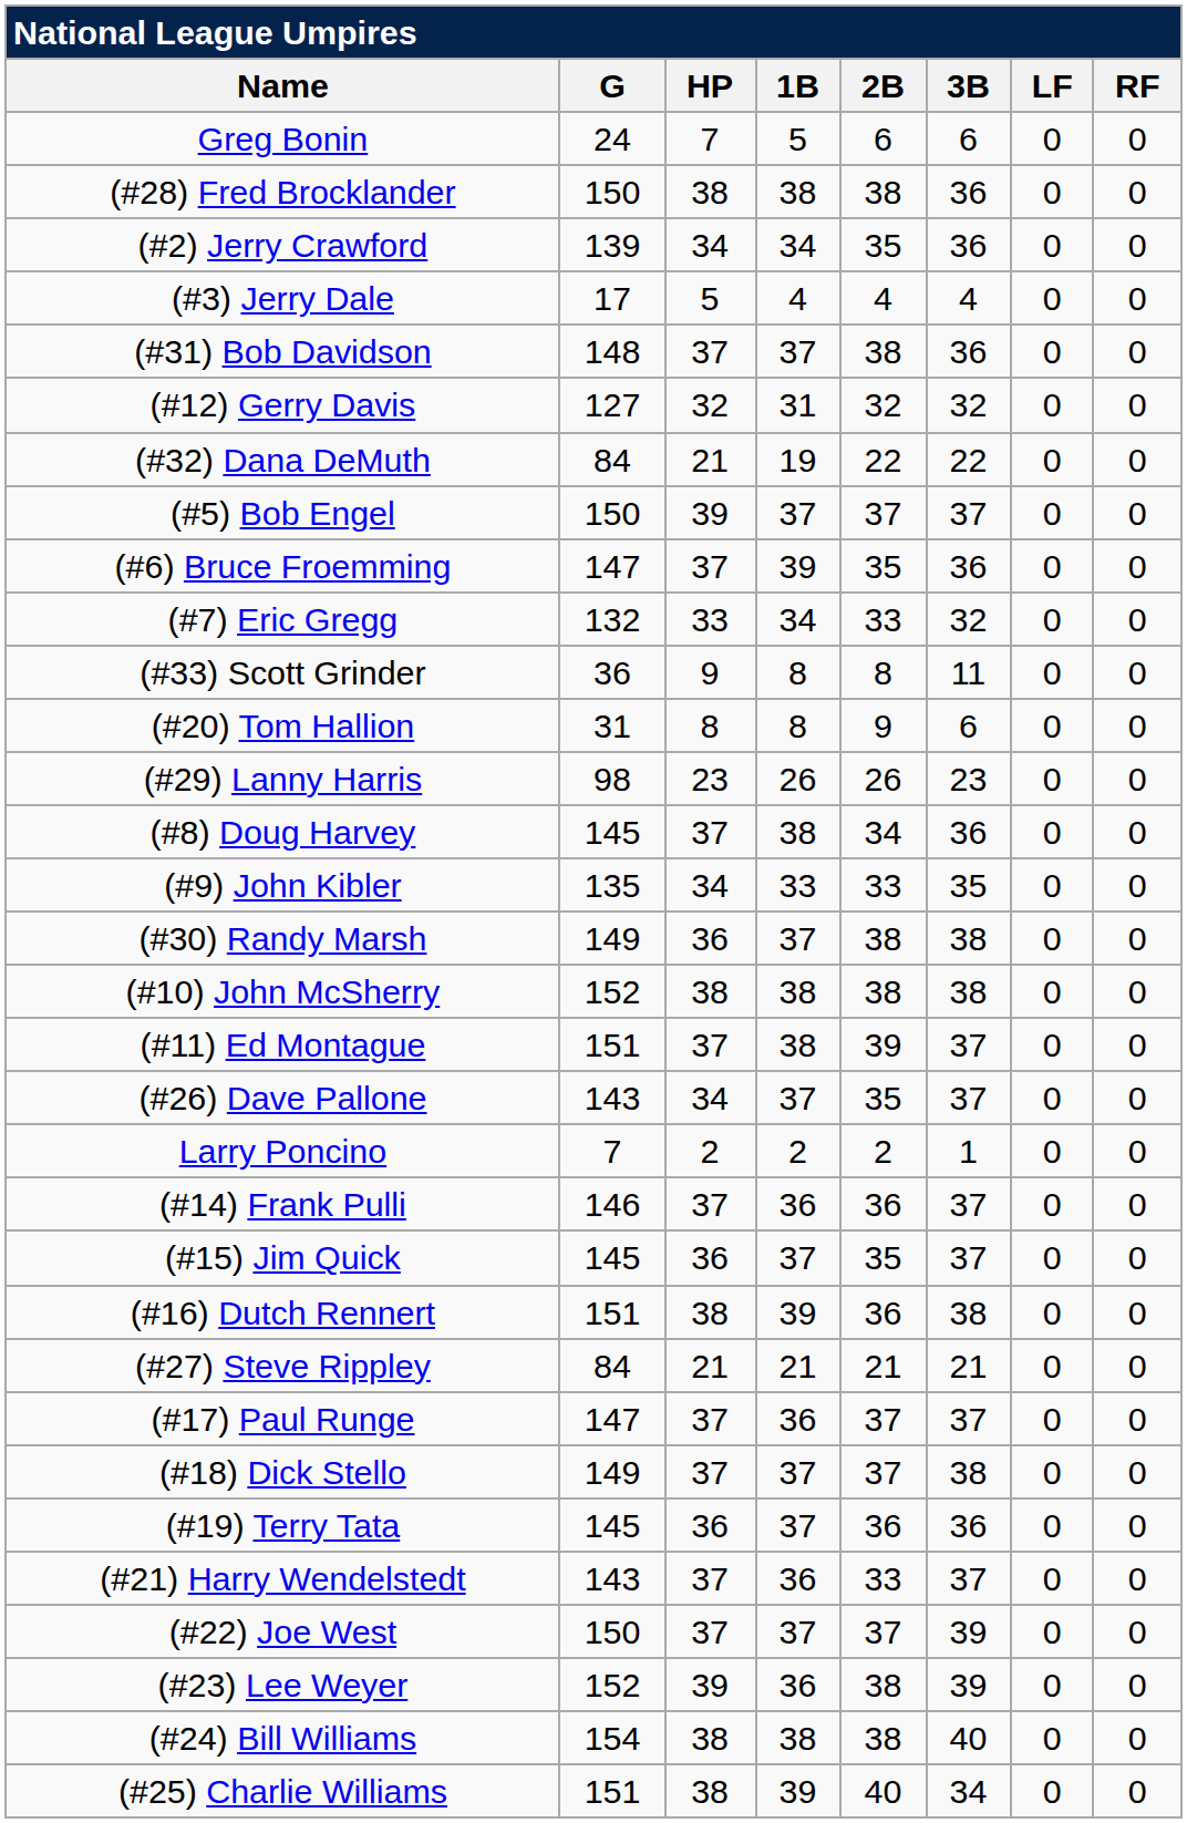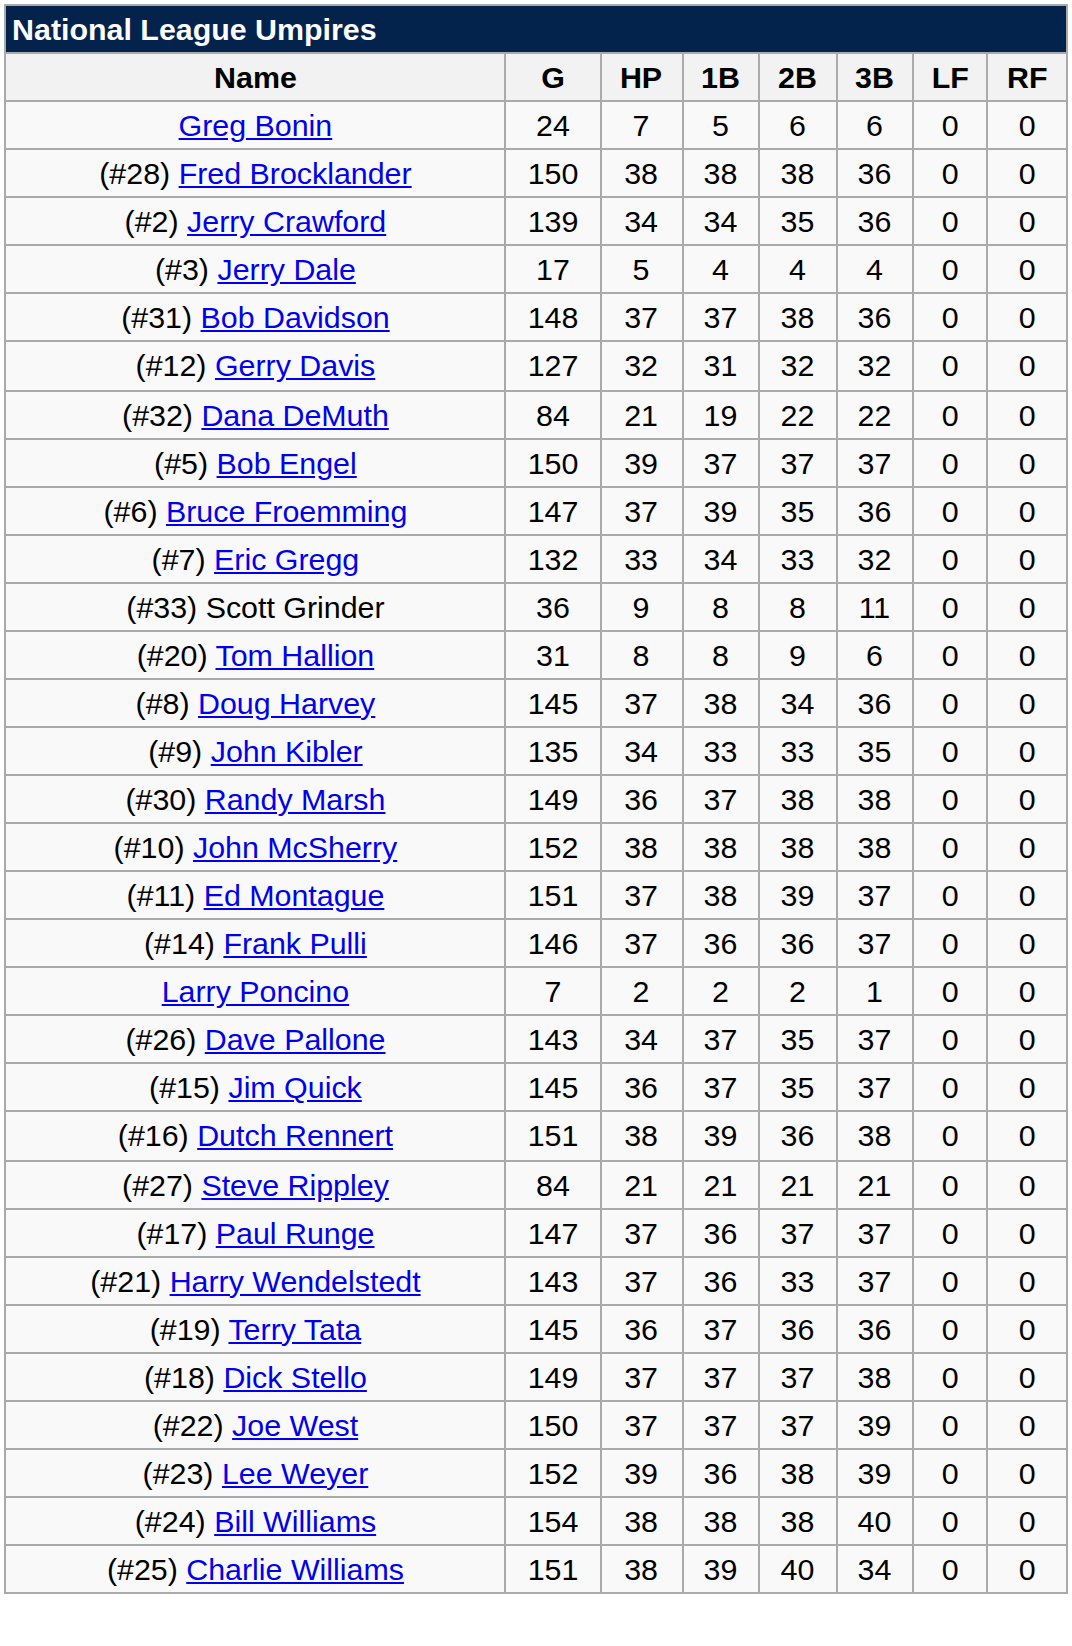 <table class="wikitable" style="font-size:95%; text-align:center; width:35em;margin: 0.5em auto;">
 <tr>
 <th colspan="8" style="text-align:left; background:#03224c;color:#fff"><strong>National League Umpires</strong></th>
 </tr>
 <tr>
 <th>Name</th>
 <th>G</th>
 <th>HP</th>
 <th>1B</th>
 <th>2B</th>
 <th>3B</th>
 <th>LF</th>
 <th>RF</th>
 </tr>
 <tr>
 <td><a href='#'>Greg Bonin</a></td>
 <td>24</td>
 <td>7</td>
 <td>5</td>
 <td>6</td>
 <td>6</td>
 <td>0</td>
 <td>0</td>
 </tr>
 <tr>
 <td>(#28) <a href='#'>Fred Brocklander</a></td>
 <td>150</td>
 <td>38</td>
 <td>38</td>
 <td>38</td>
 <td>36</td>
 <td>0</td>
 <td>0</td>
 </tr>
 <tr>
 <td>(#2) <a href='#'>Jerry Crawford</a></td>
 <td>139</td>
 <td>34</td>
 <td>34</td>
 <td>35</td>
 <td>36</td>
 <td>0</td>
 <td>0</td>
 </tr>
 <tr>
 <td>(#3) <a href='#'>Jerry Dale</a></td>
 <td>17</td>
 <td>5</td>
 <td>4</td>
 <td>4</td>
 <td>4</td>
 <td>0</td>
 <td>0</td>
 </tr>
 <tr>
 <td>(#31) <a href='#'>Bob Davidson</a></td>
 <td>148</td>
 <td>37</td>
 <td>37</td>
 <td>38</td>
 <td>36</td>
 <td>0</td>
 <td>0</td>
 </tr>
 <tr>
 <td>(#12) <a href='#'>Gerry Davis</a></td>
 <td>127</td>
 <td>32</td>
 <td>31</td>
 <td>32</td>
 <td>32</td>
 <td>0</td>
 <td>0</td>
 </tr>
 <tr>
 <td>(#32) <a href='#'>Dana DeMuth</a></td>
 <td>84</td>
 <td>21</td>
 <td>19</td>
 <td>22</td>
 <td>22</td>
 <td>0</td>
 <td>0</td>
 </tr>
 <tr>
 <td>(#5) <a href='#'>Bob Engel</a></td>
 <td>150</td>
 <td>39</td>
 <td>37</td>
 <td>37</td>
 <td>37</td>
 <td>0</td>
 <td>0</td>
 </tr>
 <tr>
 <td>(#6) <a href='#'>Bruce Froemming</a></td>
 <td>147</td>
 <td>37</td>
 <td>39</td>
 <td>35</td>
 <td>36</td>
 <td>0</td>
 <td>0</td>
 </tr>
 <tr>
 <td>(#7) <a href='#'>Eric Gregg</a></td>
 <td>132</td>
 <td>33</td>
 <td>34</td>
 <td>33</td>
 <td>32</td>
 <td>0</td>
 <td>0</td>
 </tr>
 <tr>
 <td>(#33) Scott Grinder</td>
 <td>36</td>
 <td>9</td>
 <td>8</td>
 <td>8</td>
 <td>11</td>
 <td>0</td>
 <td>0</td>
 </tr>
 <tr>
 <td>(#20) <a href='#'>Tom Hallion</a></td>
 <td>31</td>
 <td>8</td>
 <td>8</td>
 <td>9</td>
 <td>6</td>
 <td>0</td>
 <td>0</td>
 </tr>
 <tr>
-<td>(#29) <a href='#'>Lanny Harris</a></td>
-<td>98</td>
-<td>23</td>
-<td>26</td>
-<td>26</td>
-<td>23</td>
-<td>0</td>
-<td>0</td>
-</tr>
-<tr>
 <td>(#8) <a href='#'>Doug Harvey</a></td>
 <td>145</td>
 <td>37</td>
 <td>38</td>
 <td>34</td>
 <td>36</td>
 <td>0</td>
 <td>0</td>
 </tr>
 <tr>
 <td>(#9) <a href='#'>John Kibler</a></td>
 <td>135</td>
 <td>34</td>
 <td>33</td>
 <td>33</td>
 <td>35</td>
 <td>0</td>
 <td>0</td>
 </tr>
 <tr>
 <td>(#30) <a href='#'>Randy Marsh</a></td>
 <td>149</td>
 <td>36</td>
 <td>37</td>
 <td>38</td>
 <td>38</td>
 <td>0</td>
 <td>0</td>
 </tr>
 <tr>
 <td>(#10) <a href='#'>John McSherry</a></td>
 <td>152</td>
 <td>38</td>
 <td>38</td>
 <td>38</td>
 <td>38</td>
 <td>0</td>
 <td>0</td>
 </tr>
 <tr>
 <td>(#11) <a href='#'>Ed Montague</a></td>
 <td>151</td>
 <td>37</td>
 <td>38</td>
 <td>39</td>
 <td>37</td>
 <td>0</td>
 <td>0</td>
 </tr>
 <tr>
-<td>(#26) <a href='#'>Dave Pallone</a></td>
-<td>143</td>
-<td>34</td>
+<td>(#14) <a href='#'>Frank Pulli</a></td>
+<td>146</td>
 <td>37</td>
-<td>35</td>
+<td>36</td>
+<td>36</td>
 <td>37</td>
 <td>0</td>
 <td>0</td>
 </tr>
 <tr>
 <td><a href='#'>Larry Poncino</a></td>
 <td>7</td>
 <td>2</td>
 <td>2</td>
 <td>2</td>
 <td>1</td>
 <td>0</td>
 <td>0</td>
 </tr>
 <tr>
-<td>(#14) <a href='#'>Frank Pulli</a></td>
-<td>146</td>
+<td>(#26) <a href='#'>Dave Pallone</a></td>
+<td>143</td>
+<td>34</td>
 <td>37</td>
-<td>36</td>
-<td>36</td>
+<td>35</td>
 <td>37</td>
 <td>0</td>
 <td>0</td>
 </tr>
 <tr>
 <td>(#15) <a href='#'>Jim Quick</a></td>
 <td>145</td>
 <td>36</td>
 <td>37</td>
 <td>35</td>
 <td>37</td>
 <td>0</td>
 <td>0</td>
 </tr>
 <tr>
 <td>(#16) <a href='#'>Dutch Rennert</a></td>
 <td>151</td>
 <td>38</td>
 <td>39</td>
 <td>36</td>
 <td>38</td>
 <td>0</td>
 <td>0</td>
 </tr>
 <tr>
 <td>(#27) <a href='#'>Steve Rippley</a></td>
 <td>84</td>
 <td>21</td>
 <td>21</td>
 <td>21</td>
 <td>21</td>
 <td>0</td>
 <td>0</td>
 </tr>
 <tr>
 <td>(#17) <a href='#'>Paul Runge</a></td>
 <td>147</td>
 <td>37</td>
 <td>36</td>
 <td>37</td>
 <td>37</td>
 <td>0</td>
 <td>0</td>
 </tr>
 <tr>
-<td>(#18) <a href='#'>Dick Stello</a></td>
-<td>149</td>
+<td>(#21) <a href='#'>Harry Wendelstedt</a></td>
+<td>143</td>
 <td>37</td>
+<td>36</td>
+<td>33</td>
 <td>37</td>
-<td>37</td>
-<td>38</td>
 <td>0</td>
 <td>0</td>
 </tr>
 <tr>
 <td>(#19) <a href='#'>Terry Tata</a></td>
 <td>145</td>
 <td>36</td>
 <td>37</td>
 <td>36</td>
 <td>36</td>
 <td>0</td>
 <td>0</td>
 </tr>
 <tr>
-<td>(#21) <a href='#'>Harry Wendelstedt</a></td>
-<td>143</td>
+<td>(#18) <a href='#'>Dick Stello</a></td>
+<td>149</td>
 <td>37</td>
-<td>36</td>
-<td>33</td>
 <td>37</td>
+<td>37</td>
+<td>38</td>
 <td>0</td>
 <td>0</td>
 </tr>
 <tr>
 <td>(#22) <a href='#'>Joe West</a></td>
 <td>150</td>
 <td>37</td>
 <td>37</td>
 <td>37</td>
 <td>39</td>
 <td>0</td>
 <td>0</td>
 </tr>
 <tr>
 <td>(#23) <a href='#'>Lee Weyer</a></td>
 <td>152</td>
 <td>39</td>
 <td>36</td>
 <td>38</td>
 <td>39</td>
 <td>0</td>
 <td>0</td>
 </tr>
 <tr>
 <td>(#24) <a href='#'>Bill Williams</a></td>
 <td>154</td>
 <td>38</td>
 <td>38</td>
 <td>38</td>
 <td>40</td>
 <td>0</td>
 <td>0</td>
 </tr>
 <tr>
 <td>(#25) <a href='#'>Charlie Williams</a></td>
 <td>151</td>
 <td>38</td>
 <td>39</td>
 <td>40</td>
 <td>34</td>
 <td>0</td>
 <td>0</td>
 </tr>
 </table>
